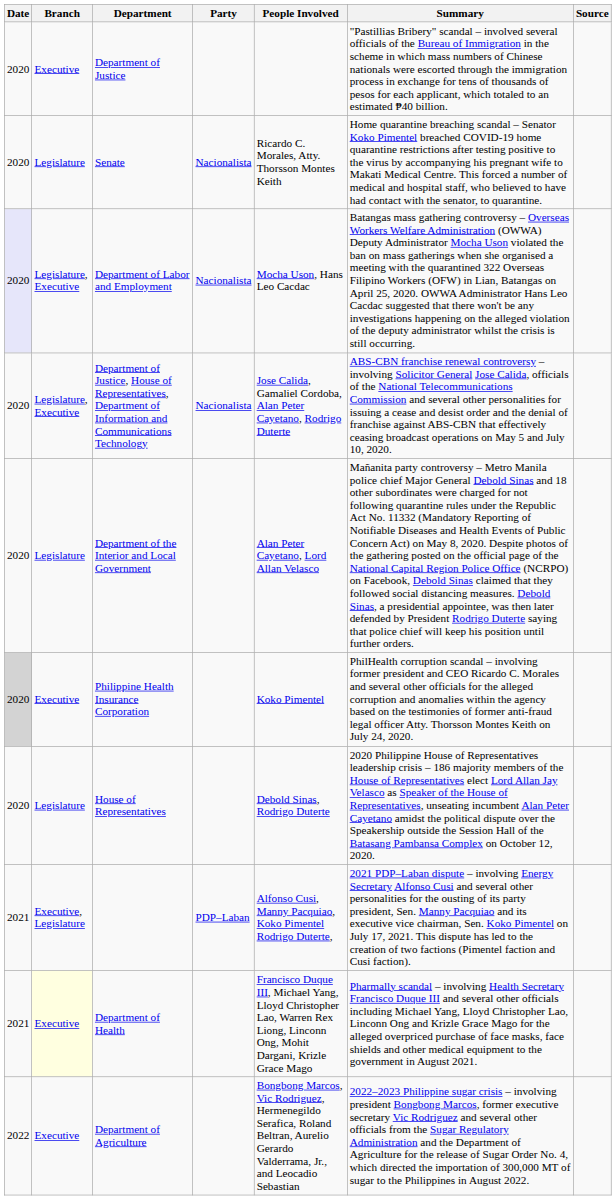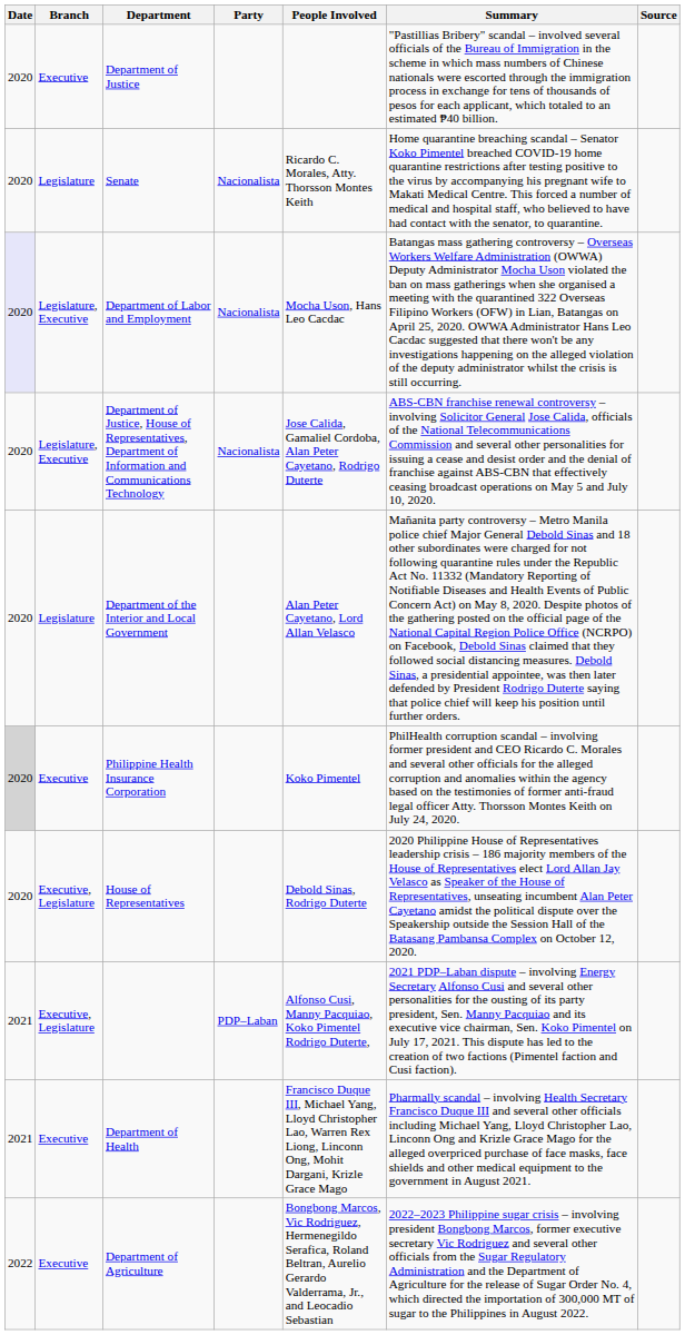 <table class="wikitable sortable">
 <tr>
 <th scope="col">Date</th>
 <th scope="col">Branch</th>
 <th scope="col">Department</th>
 <th scope="col">Party</th>
 <th scope="col">People Involved</th>
 <th scope="col" class="unsortable">Summary</th>
 <th scope="col" class="unsortable">Source</th>
 </tr>
 <tr>
 <td>2020</td>
 <td><a href='#'>Executive</a></td>
 <td><a href='#'>Department of Justice</a></td>
 <td></td>
 <td></td>
 <td>"Pastillias Bribery" scandal – involved several officials of the <a href='#'>Bureau of Immigration</a> in the scheme in which mass numbers of Chinese nationals were escorted through the immigration process in exchange for tens of thousands of pesos for each applicant, which totaled to an estimated ₱40 billion.</td>
 <td></td>
 </tr>
 <tr>
 <td>2020</td>
 <td><a href='#'>Legislature</a></td>
 <td><a href='#'>Senate</a></td>
 <td><a href='#'>Nacionalista</a></td>
 <td>Ricardo C. Morales, Atty. Thorsson Montes Keith</td>
 <td>Home quarantine breaching scandal – Senator <a href='#'>Koko Pimentel</a> breached COVID-19 home quarantine restrictions after testing positive to the virus by accompanying his pregnant wife to Makati Medical Centre. This forced a number of medical and hospital staff, who believed to have had contact with the senator, to quarantine.</td>
 <td></td>
 </tr>
 <tr>
 <td style="background: lavender;">2020</td>
 <td><a href='#'>Legislature</a>, <a href='#'>Executive</a></td>
 <td><a href='#'>Department of Labor and Employment</a></td>
 <td><a href='#'>Nacionalista</a></td>
 <td><a href='#'>Mocha Uson</a>, Hans Leo Cacdac</td>
 <td>Batangas mass gathering controversy – <a href='#'>Overseas Workers Welfare Administration</a> (OWWA) Deputy Administrator <a href='#'>Mocha Uson</a> violated the ban on mass gatherings when she organised a meeting with the quarantined 322 Overseas Filipino Workers (OFW) in Lian, Batangas on April 25, 2020. OWWA Administrator Hans Leo Cacdac suggested that there won't be any investigations happening on the alleged violation of the deputy administrator whilst the crisis is still occurring.</td>
 <td></td>
 </tr>
 <tr>
 <td>2020</td>
 <td><a href='#'>Legislature</a>, <a href='#'>Executive</a></td>
 <td><a href='#'>Department of Justice</a>, <a href='#'>House of Representatives</a>, <a href='#'>Department of Information and Communications Technology</a></td>
 <td><a href='#'>Nacionalista</a></td>
 <td><a href='#'>Jose Calida</a>, Gamaliel Cordoba, <a href='#'>Alan Peter Cayetano</a>, <a href='#'>Rodrigo Duterte</a></td>
 <td><a href='#'>ABS-CBN franchise renewal controversy</a> – involving <a href='#'>Solicitor General</a> <a href='#'>Jose Calida</a>, officials of the <a href='#'>National Telecommunications Commission</a> and several other personalities for issuing a cease and desist order and the denial of franchise against ABS-CBN that effectively ceasing broadcast operations on May 5 and July 10, 2020.</td>
 <td></td>
 </tr>
 <tr>
 <td>2020</td>
 <td><a href='#'>Legislature</a></td>
 <td><a href='#'>Department of the Interior and Local Government</a></td>
 <td></td>
 <td><a href='#'>Alan Peter Cayetano</a>, <a href='#'>Lord Allan Velasco</a></td>
 <td>Mañanita party controversy – Metro Manila police chief Major General <a href='#'>Debold Sinas</a> and 18 other subordinates were charged for not following quarantine rules under the Republic Act No. 11332 (Mandatory Reporting of Notifiable Diseases and Health Events of Public Concern Act) on May 8, 2020. Despite photos of the gathering posted on the official page of the <a href='#'>National Capital Region Police Office</a> (NCRPO) on Facebook, <a href='#'>Debold Sinas</a> claimed that they followed social distancing measures. <a href='#'>Debold Sinas</a>, a presidential appointee, was then later defended by President <a href='#'>Rodrigo Duterte</a> saying that police chief will keep his position until further orders.</td>
 <td></td>
 </tr>
 <tr>
 <td style="background: lightgrey;">2020</td>
 <td><a href='#'>Executive</a></td>
 <td><a href='#'>Philippine Health Insurance Corporation</a></td>
 <td></td>
 <td><a href='#'>Koko Pimentel</a></td>
 <td>PhilHealth corruption scandal – involving former president and CEO Ricardo C. Morales and several other officials for the alleged corruption and anomalies within the agency based on the testimonies of former anti-fraud legal officer Atty. Thorsson Montes Keith on July 24, 2020.</td>
 <td></td>
 </tr>
 <tr>
 <td>2020</td>
-<td><a href='#'>Legislature</a></td>
+<td><a href='#'>Executive</a>, <a href='#'>Legislature</a></td>
 <td><a href='#'>House of Representatives</a></td>
 <td></td>
 <td><a href='#'>Debold Sinas</a>, <a href='#'>Rodrigo Duterte</a></td>
 <td>2020 Philippine House of Representatives leadership crisis – 186 majority members of the <a href='#'>House of Representatives</a> elect <a href='#'>Lord Allan Jay Velasco</a> as <a href='#'>Speaker of the House of Representatives</a>, unseating incumbent <a href='#'>Alan Peter Cayetano</a> amidst the political dispute over the Speakership outside the Session Hall of the <a href='#'>Batasang Pambansa Complex</a> on October 12, 2020.</td>
 <td></td>
 </tr>
 <tr>
 <td>2021</td>
 <td><a href='#'>Executive</a>, <a href='#'>Legislature</a></td>
 <td></td>
 <td><a href='#'>PDP–Laban</a></td>
 <td><a href='#'>Alfonso Cusi</a>, <a href='#'>Manny Pacquiao</a>, <a href='#'>Koko Pimentel</a> <a href='#'>Rodrigo Duterte</a>,</td>
 <td><a href='#'>2021 PDP–Laban dispute</a> – involving <a href='#'>Energy Secretary</a> <a href='#'>Alfonso Cusi</a> and several other personalities for the ousting of its party president, Sen. <a href='#'>Manny Pacquiao</a> and its executive vice chairman, Sen. <a href='#'>Koko Pimentel</a> on July 17, 2021. This dispute has led to the creation of two factions (Pimentel faction and Cusi faction).</td>
 <td></td>
 </tr>
 <tr>
 <td>2021</td>
-<td style="background: lightyellow;"><a href='#'>Executive</a></td>
+<td><a href='#'>Executive</a></td>
 <td><a href='#'>Department of Health</a></td>
 <td></td>
 <td><a href='#'>Francisco Duque III</a>, Michael Yang, Lloyd Christopher Lao, Warren Rex Liong, Linconn Ong, Mohit Dargani, Krizle Grace Mago</td>
 <td><a href='#'>Pharmally scandal</a> – involving <a href='#'>Health Secretary</a> <a href='#'>Francisco Duque III</a> and several other officials including Michael Yang, Lloyd Christopher Lao, Linconn Ong and Krizle Grace Mago for the alleged overpriced purchase of face masks, face shields and other medical equipment to the government in August 2021.</td>
 <td></td>
 </tr>
 <tr>
 <td>2022</td>
 <td><a href='#'>Executive</a></td>
 <td><a href='#'>Department of Agriculture</a></td>
 <td></td>
 <td><a href='#'>Bongbong Marcos</a>, <a href='#'>Vic Rodriguez</a>, Hermenegildo Serafica, Roland Beltran, Aurelio Gerardo Valderrama, Jr., and Leocadio Sebastian</td>
 <td><a href='#'>2022–2023 Philippine sugar crisis</a> – involving president <a href='#'>Bongbong Marcos</a>, former executive secretary <a href='#'>Vic Rodriguez</a> and several other officials from the <a href='#'>Sugar Regulatory Administration</a> and the Department of Agriculture for the release of Sugar Order No. 4, which directed the importation of 300,000 MT of sugar to the Philippines in August 2022.</td>
 <td></td>
 </tr>
 </table>
